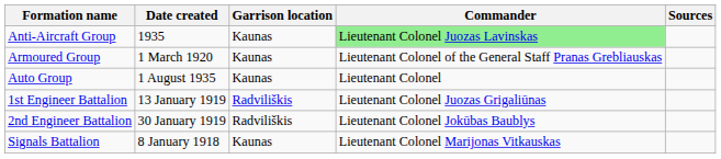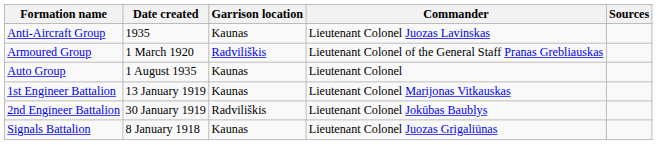 <table class="wikitable">
 <tr>
 <th>Formation name</th>
 <th>Date created</th>
 <th>Garrison location</th>
 <th>Commander</th>
 <th>Sources</th>
 </tr>
 <tr>
 <td><a href='#'>Anti-Aircraft Group</a></td>
 <td>1935</td>
 <td>Kaunas</td>
-<td style="background: lightgreen;">Lieutenant Colonel <a href='#'>Juozas Lavinskas</a></td>
+<td>Lieutenant Colonel <a href='#'>Juozas Lavinskas</a></td>
 <td></td>
 </tr>
 <tr>
 <td><a href='#'>Armoured Group</a></td>
 <td>1 March 1920</td>
-<td>Kaunas</td>
+<td><a href='#'>Radviliškis</a></td>
 <td>Lieutenant Colonel of the General Staff <a href='#'>Pranas Grebliauskas</a></td>
 <td></td>
 </tr>
 <tr>
 <td><a href='#'>Auto Group</a></td>
 <td>1 August 1935</td>
 <td>Kaunas</td>
 <td>Lieutenant Colonel </td>
 <td></td>
 </tr>
 <tr>
 <td><a href='#'>1st Engineer Battalion</a></td>
 <td>13 January 1919</td>
-<td><a href='#'>Radviliškis</a></td>
-<td>Lieutenant Colonel <a href='#'>Juozas Grigaliūnas</a></td>
+<td>Kaunas</td>
+<td>Lieutenant Colonel <a href='#'>Marijonas Vitkauskas</a></td>
 <td></td>
 </tr>
 <tr>
 <td><a href='#'>2nd Engineer Battalion</a></td>
 <td>30 January 1919</td>
 <td>Radviliškis</td>
 <td>Lieutenant Colonel <a href='#'>Jokūbas Baublys</a></td>
 <td></td>
 </tr>
 <tr>
 <td><a href='#'>Signals Battalion</a></td>
 <td>8 January 1918</td>
 <td>Kaunas</td>
-<td>Lieutenant Colonel <a href='#'>Marijonas Vitkauskas</a></td>
+<td>Lieutenant Colonel <a href='#'>Juozas Grigaliūnas</a></td>
 <td></td>
 </tr>
 </table>
